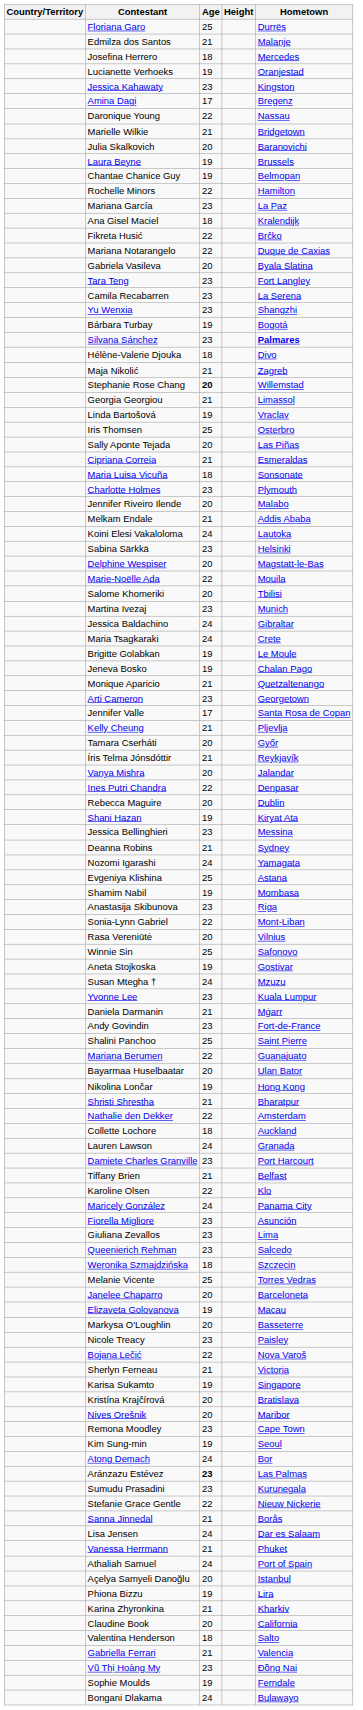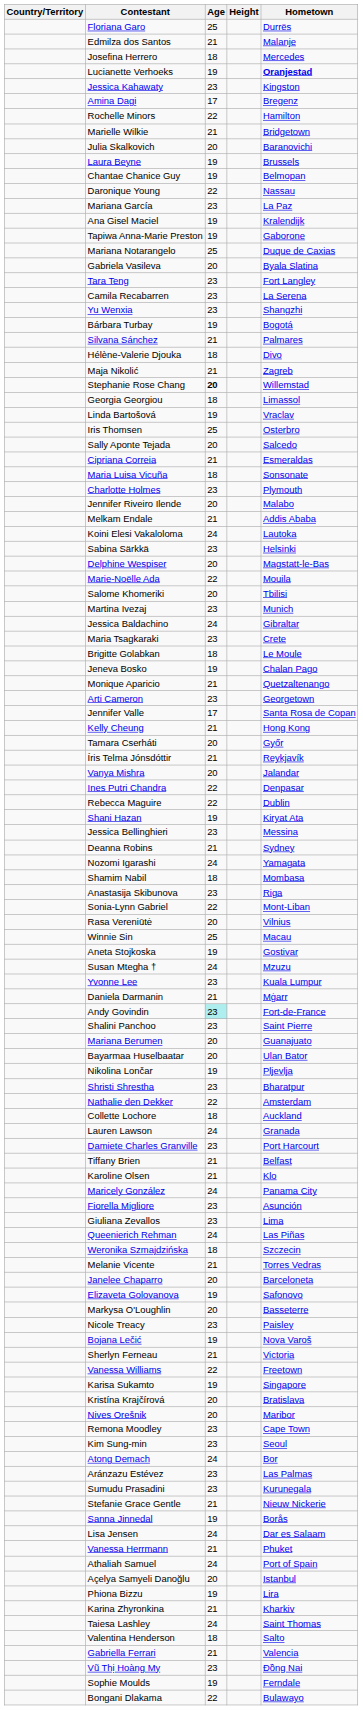 <table class="wikitable sortable" style="font-size: 95%" border="2">
 <tr>
 <th>Country/Territory</th>
 <th>Contestant</th>
 <th>Age</th>
 <th>Height</th>
 <th>Hometown</th>
 </tr>
 <tr>
 <td></td>
 <td><a href='#'>Floriana Garo</a></td>
 <td>25</td>
 <td></td>
 <td><a href='#'>Durrës</a></td>
 </tr>
 <tr>
 <td></td>
 <td>Edmilza dos Santos</td>
 <td>21</td>
 <td></td>
 <td><a href='#'>Malanje</a></td>
 </tr>
 <tr>
 <td></td>
 <td>Josefina Herrero</td>
 <td>18</td>
 <td></td>
 <td><a href='#'>Mercedes</a></td>
 </tr>
 <tr>
 <td></td>
 <td>Lucianette Verhoeks</td>
 <td>19</td>
 <td></td>
-<td><a href='#'>Oranjestad</a></td>
+<td><strong><a href='#'>Oranjestad</a></strong></td>
 </tr>
 <tr>
 <td></td>
 <td><a href='#'>Jessica Kahawaty</a></td>
 <td>23</td>
 <td></td>
 <td><a href='#'>Kingston</a></td>
 </tr>
 <tr>
 <td></td>
 <td><a href='#'>Amina Dagi</a></td>
 <td>17</td>
 <td></td>
 <td><a href='#'>Bregenz</a></td>
 </tr>
 <tr>
 <td></td>
-<td>Daronique Young</td>
+<td>Rochelle Minors</td>
 <td>22</td>
 <td></td>
-<td><a href='#'>Nassau</a></td>
+<td><a href='#'>Hamilton</a></td>
 </tr>
 <tr>
 <td></td>
 <td>Marielle Wilkie</td>
 <td>21</td>
 <td></td>
 <td><a href='#'>Bridgetown</a></td>
 </tr>
 <tr>
 <td></td>
 <td>Julia Skalkovich</td>
 <td>20</td>
 <td></td>
 <td><a href='#'>Baranovichi</a></td>
 </tr>
 <tr>
 <td></td>
 <td><a href='#'>Laura Beyne</a></td>
 <td>19</td>
 <td></td>
 <td><a href='#'>Brussels</a></td>
 </tr>
 <tr>
 <td></td>
 <td>Chantae Chanice Guy</td>
 <td>19</td>
 <td></td>
 <td><a href='#'>Belmopan</a></td>
 </tr>
 <tr>
 <td></td>
-<td>Rochelle Minors</td>
+<td>Daronique Young</td>
 <td>22</td>
 <td></td>
-<td><a href='#'>Hamilton</a></td>
+<td><a href='#'>Nassau</a></td>
 </tr>
 <tr>
 <td></td>
 <td>Mariana García</td>
 <td>23</td>
 <td></td>
 <td><a href='#'>La Paz</a></td>
 </tr>
 <tr>
 <td></td>
 <td>Ana Gisel Maciel</td>
-<td>18</td>
+<td>19</td>
 <td></td>
 <td><a href='#'>Kralendijk</a></td>
 </tr>
 <tr>
 <td></td>
-<td>Fikreta Husić</td>
-<td>22</td>
+<td>Tapiwa Anna-Marie Preston</td>
+<td>19</td>
 <td></td>
-<td><a href='#'>Brčko</a></td>
+<td><a href='#'>Gaborone</a></td>
 </tr>
 <tr>
 <td></td>
 <td>Mariana Notarangelo</td>
-<td>22</td>
+<td>25</td>
 <td></td>
 <td><a href='#'>Duque de Caxias</a></td>
 </tr>
 <tr>
 <td></td>
 <td>Gabriela Vasileva</td>
 <td>20</td>
 <td></td>
 <td><a href='#'>Byala Slatina</a></td>
 </tr>
 <tr>
 <td></td>
 <td><a href='#'>Tara Teng</a></td>
 <td>23</td>
 <td></td>
 <td><a href='#'>Fort Langley</a></td>
 </tr>
 <tr>
 <td></td>
 <td>Camila Recabarren</td>
 <td>23</td>
 <td></td>
 <td><a href='#'>La Serena</a></td>
 </tr>
 <tr>
 <td></td>
 <td><a href='#'>Yu Wenxia</a></td>
 <td>23</td>
 <td></td>
 <td><a href='#'>Shangzhi</a></td>
 </tr>
 <tr>
 <td></td>
 <td>Bárbara Turbay</td>
 <td>19</td>
 <td></td>
 <td><a href='#'>Bogotá</a></td>
 </tr>
 <tr>
 <td></td>
 <td><a href='#'>Silvana Sánchez</a></td>
-<td>23</td>
+<td>21</td>
 <td></td>
-<td><strong><a href='#'>Palmares</a></strong></td>
+<td><a href='#'>Palmares</a></td>
 </tr>
 <tr>
 <td></td>
 <td>Hélène-Valerie Djouka</td>
 <td>18</td>
 <td></td>
 <td><a href='#'>Divo</a></td>
 </tr>
 <tr>
 <td></td>
 <td>Maja Nikolić</td>
 <td>21</td>
 <td></td>
 <td><a href='#'>Zagreb</a></td>
 </tr>
 <tr>
 <td></td>
 <td>Stephanie Rose Chang</td>
 <td><strong>20</strong></td>
 <td></td>
 <td><a href='#'>Willemstad</a></td>
 </tr>
 <tr>
 <td></td>
 <td>Georgia Georgiou</td>
-<td>21</td>
+<td>18</td>
 <td></td>
 <td><a href='#'>Limassol</a></td>
 </tr>
 <tr>
 <td></td>
 <td>Linda Bartošová</td>
 <td>19</td>
 <td></td>
 <td><a href='#'>Vraclav</a></td>
 </tr>
 <tr>
 <td></td>
 <td>Iris Thomsen</td>
 <td>25</td>
 <td></td>
 <td><a href='#'>Osterbro</a></td>
 </tr>
 <tr>
 <td></td>
 <td>Sally Aponte Tejada</td>
 <td>20</td>
 <td></td>
-<td><a href='#'>Las Piñas</a></td>
+<td><a href='#'>Salcedo</a></td>
 </tr>
 <tr>
 <td></td>
 <td><a href='#'>Cipriana Correia</a></td>
 <td>21</td>
 <td></td>
 <td><a href='#'>Esmeraldas</a></td>
 </tr>
 <tr>
 <td></td>
 <td><a href='#'>Maria Luisa Vicuña</a></td>
 <td>18</td>
 <td></td>
 <td><a href='#'>Sonsonate</a></td>
 </tr>
 <tr>
 <td></td>
 <td><a href='#'>Charlotte Holmes</a></td>
 <td>23</td>
 <td></td>
 <td><a href='#'>Plymouth</a></td>
 </tr>
 <tr>
 <td></td>
 <td>Jennifer Riveiro Ilende</td>
 <td>20</td>
 <td></td>
 <td><a href='#'>Malabo</a></td>
 </tr>
 <tr>
 <td></td>
 <td>Melkam Endale</td>
 <td>21</td>
 <td></td>
 <td><a href='#'>Addis Ababa</a></td>
 </tr>
 <tr>
 <td></td>
 <td>Koini Elesi Vakaloloma</td>
 <td>24</td>
 <td></td>
 <td><a href='#'>Lautoka</a></td>
 </tr>
 <tr>
 <td></td>
 <td>Sabina Särkkä</td>
 <td>23</td>
 <td></td>
 <td><a href='#'>Helsinki</a></td>
 </tr>
 <tr>
 <td></td>
 <td><a href='#'>Delphine Wespiser</a></td>
 <td>20</td>
 <td></td>
 <td><a href='#'>Magstatt-le-Bas</a></td>
 </tr>
 <tr>
 <td></td>
 <td><a href='#'>Marie-Noëlle Ada</a></td>
 <td>22</td>
 <td></td>
 <td><a href='#'>Mouila</a></td>
 </tr>
 <tr>
 <td></td>
 <td>Salome Khomeriki</td>
 <td>20</td>
 <td></td>
 <td><a href='#'>Tbilisi</a></td>
 </tr>
 <tr>
 <td></td>
 <td>Martina Ivezaj</td>
 <td>23</td>
 <td></td>
 <td><a href='#'>Munich</a></td>
 </tr>
 <tr>
 <td></td>
 <td>Jessica Baldachino</td>
 <td>24</td>
 <td></td>
 <td><a href='#'>Gibraltar</a></td>
 </tr>
 <tr>
 <td></td>
 <td>Maria Tsagkaraki</td>
-<td>24</td>
+<td>23</td>
 <td></td>
 <td><a href='#'>Crete</a></td>
 </tr>
 <tr>
 <td></td>
 <td>Brigitte Golabkan</td>
-<td>19</td>
+<td>18</td>
 <td></td>
 <td><a href='#'>Le Moule</a></td>
 </tr>
 <tr>
 <td></td>
 <td>Jeneva Bosko</td>
 <td>19</td>
 <td></td>
 <td><a href='#'>Chalan Pago</a></td>
 </tr>
 <tr>
 <td></td>
 <td>Monique Aparicio</td>
 <td>21</td>
 <td></td>
 <td><a href='#'>Quetzaltenango</a></td>
 </tr>
 <tr>
 <td></td>
 <td><a href='#'>Arti Cameron</a></td>
 <td>23</td>
 <td></td>
 <td><a href='#'>Georgetown</a></td>
 </tr>
 <tr>
 <td></td>
 <td>Jennifer Valle</td>
 <td>17</td>
 <td></td>
 <td><a href='#'>Santa Rosa de Copan</a></td>
 </tr>
 <tr>
 <td></td>
 <td><a href='#'>Kelly Cheung</a></td>
 <td>21</td>
 <td></td>
-<td><a href='#'>Pljevlja</a></td>
+<td><a href='#'>Hong Kong</a></td>
 </tr>
 <tr>
 <td></td>
 <td>Tamara Cserháti</td>
 <td>20</td>
 <td></td>
 <td><a href='#'>Győr</a></td>
 </tr>
 <tr>
 <td></td>
 <td>Íris Telma Jónsdóttir</td>
 <td>21</td>
 <td></td>
 <td><a href='#'>Reykjavík</a></td>
 </tr>
 <tr>
 <td></td>
 <td><a href='#'>Vanya Mishra</a></td>
 <td>20</td>
 <td></td>
 <td><a href='#'>Jalandar</a></td>
 </tr>
 <tr>
 <td></td>
 <td><a href='#'>Ines Putri Chandra</a></td>
 <td>22</td>
 <td></td>
 <td><a href='#'>Denpasar</a></td>
 </tr>
 <tr>
 <td></td>
 <td>Rebecca Maguire</td>
-<td>20</td>
+<td>22</td>
 <td></td>
 <td><a href='#'>Dublin</a></td>
 </tr>
 <tr>
 <td></td>
 <td><a href='#'>Shani Hazan</a></td>
 <td>19</td>
 <td></td>
 <td><a href='#'>Kiryat Ata</a></td>
 </tr>
 <tr>
 <td></td>
 <td>Jessica Bellinghieri</td>
 <td>23</td>
 <td></td>
 <td><a href='#'>Messina</a></td>
 </tr>
 <tr>
 <td></td>
 <td>Deanna Robins</td>
 <td>21</td>
 <td></td>
 <td><a href='#'>Sydney</a></td>
 </tr>
 <tr>
 <td></td>
 <td>Nozomi Igarashi</td>
 <td>24</td>
 <td></td>
 <td><a href='#'>Yamagata</a></td>
 </tr>
 <tr>
 <td></td>
-<td>Evgeniya Klishina</td>
-<td>25</td>
-<td></td>
-<td><a href='#'>Astana</a></td>
-</tr>
-<tr>
-<td></td>
 <td>Shamim Nabil</td>
-<td>19</td>
+<td>18</td>
 <td></td>
 <td><a href='#'>Mombasa</a></td>
 </tr>
 <tr>
 <td></td>
 <td>Anastasija Skibunova</td>
 <td>23</td>
 <td></td>
 <td><a href='#'>Riga</a></td>
 </tr>
 <tr>
 <td></td>
 <td>Sonia-Lynn Gabriel</td>
 <td>22</td>
 <td></td>
 <td><a href='#'>Mont-Liban</a></td>
 </tr>
 <tr>
 <td></td>
 <td>Rasa Vereniūtė</td>
 <td>20</td>
 <td></td>
 <td><a href='#'>Vilnius</a></td>
 </tr>
 <tr>
 <td></td>
 <td>Winnie Sin</td>
 <td>25</td>
 <td></td>
-<td><a href='#'>Safonovo</a></td>
+<td><a href='#'>Macau</a></td>
 </tr>
 <tr>
 <td></td>
 <td>Aneta Stojkoska</td>
 <td>19</td>
 <td></td>
 <td><a href='#'>Gostivar</a></td>
 </tr>
 <tr>
 <td></td>
 <td>Susan Mtegha †</td>
 <td>24</td>
 <td></td>
 <td><a href='#'>Mzuzu</a></td>
 </tr>
 <tr>
 <td></td>
 <td><a href='#'>Yvonne Lee</a></td>
 <td>23</td>
 <td></td>
 <td><a href='#'>Kuala Lumpur</a></td>
 </tr>
 <tr>
 <td></td>
 <td>Daniela Darmanin</td>
 <td>21</td>
 <td></td>
 <td><a href='#'>Mġarr</a></td>
 </tr>
 <tr>
 <td></td>
 <td>Andy Govindin</td>
-<td>23</td>
+<td style="background: paleturquoise;">23</td>
 <td></td>
 <td><a href='#'>Fort-de-France</a></td>
 </tr>
 <tr>
 <td></td>
 <td>Shalini Panchoo</td>
-<td>25</td>
+<td>23</td>
 <td></td>
 <td><a href='#'>Saint Pierre</a></td>
 </tr>
 <tr>
 <td></td>
 <td><a href='#'>Mariana Berumen</a></td>
-<td>22</td>
+<td>20</td>
 <td></td>
 <td><a href='#'>Guanajuato</a></td>
 </tr>
 <tr>
 <td></td>
 <td>Bayarmaa Huselbaatar</td>
 <td>20</td>
 <td></td>
 <td><a href='#'>Ulan Bator</a></td>
 </tr>
 <tr>
 <td></td>
 <td>Nikolina Lončar</td>
 <td>19</td>
 <td></td>
-<td><a href='#'>Hong Kong</a></td>
+<td><a href='#'>Pljevlja</a></td>
 </tr>
 <tr>
 <td></td>
 <td><a href='#'>Shristi Shrestha</a></td>
-<td>21</td>
+<td>23</td>
 <td></td>
 <td><a href='#'>Bharatpur</a></td>
 </tr>
 <tr>
 <td></td>
 <td><a href='#'>Nathalie den Dekker</a></td>
 <td>22</td>
 <td></td>
 <td><a href='#'>Amsterdam</a></td>
 </tr>
 <tr>
 <td></td>
 <td>Collette Lochore</td>
 <td>18</td>
 <td></td>
 <td><a href='#'>Auckland</a></td>
 </tr>
 <tr>
 <td></td>
 <td>Lauren Lawson</td>
 <td>24</td>
 <td></td>
 <td><a href='#'>Granada</a></td>
 </tr>
 <tr>
 <td></td>
 <td><a href='#'>Damiete Charles Granville</a></td>
 <td>23</td>
 <td></td>
 <td><a href='#'>Port Harcourt</a></td>
 </tr>
 <tr>
 <td></td>
 <td>Tiffany Brien</td>
 <td>21</td>
 <td></td>
 <td><a href='#'>Belfast</a></td>
 </tr>
 <tr>
 <td></td>
 <td>Karoline Olsen</td>
-<td>22</td>
+<td>21</td>
 <td></td>
 <td><a href='#'>Klo</a></td>
 </tr>
 <tr>
 <td></td>
 <td><a href='#'>Maricely González</a></td>
 <td>24</td>
 <td></td>
 <td><a href='#'>Panama City</a></td>
 </tr>
 <tr>
 <td></td>
 <td><a href='#'>Fiorella Migliore</a></td>
 <td>23</td>
 <td></td>
 <td><a href='#'>Asunción</a></td>
 </tr>
 <tr>
 <td></td>
 <td>Giuliana Zevallos</td>
 <td>23</td>
 <td></td>
 <td><a href='#'>Lima</a></td>
 </tr>
 <tr>
 <td></td>
 <td><a href='#'>Queenierich Rehman</a></td>
-<td>23</td>
+<td>24</td>
 <td></td>
-<td><a href='#'>Salcedo</a></td>
+<td><a href='#'>Las Piñas</a></td>
 </tr>
 <tr>
 <td></td>
 <td><a href='#'>Weronika Szmajdzińska</a></td>
 <td>18</td>
 <td></td>
 <td><a href='#'>Szczecin</a></td>
 </tr>
 <tr>
 <td></td>
 <td>Melanie Vicente</td>
-<td>25</td>
+<td>21</td>
 <td></td>
 <td><a href='#'>Torres Vedras</a></td>
 </tr>
 <tr>
 <td></td>
 <td><a href='#'>Janelee Chaparro</a></td>
 <td>20</td>
 <td></td>
 <td><a href='#'>Barceloneta</a></td>
 </tr>
 <tr>
 <td></td>
 <td><a href='#'>Elizaveta Golovanova</a></td>
 <td>19</td>
 <td></td>
-<td><a href='#'>Macau</a></td>
+<td><a href='#'>Safonovo</a></td>
 </tr>
 <tr>
 <td></td>
 <td>Markysa O'Loughlin</td>
 <td>20</td>
 <td></td>
 <td><a href='#'>Basseterre</a></td>
 </tr>
 <tr>
 <td></td>
 <td>Nicole Treacy</td>
 <td>23</td>
 <td></td>
 <td><a href='#'>Paisley</a></td>
 </tr>
 <tr>
 <td></td>
 <td><a href='#'>Bojana Lečić</a></td>
-<td>22</td>
+<td>19</td>
 <td></td>
 <td><a href='#'>Nova Varoš</a></td>
 </tr>
 <tr>
 <td></td>
 <td>Sherlyn Ferneau</td>
 <td>21</td>
 <td></td>
 <td><a href='#'>Victoria</a></td>
+</tr>
+<tr>
+<td></td>
+<td><a href='#'>Vanessa Williams</a></td>
+<td>22</td>
+<td></td>
+<td><a href='#'>Freetown</a></td>
 </tr>
 <tr>
 <td></td>
 <td>Karisa Sukamto</td>
 <td>19</td>
 <td></td>
 <td><a href='#'>Singapore</a></td>
 </tr>
 <tr>
 <td></td>
 <td>Kristína Krajčírová</td>
 <td>20</td>
 <td></td>
 <td><a href='#'>Bratislava</a></td>
 </tr>
 <tr>
 <td></td>
 <td><a href='#'>Nives Orešnik</a></td>
 <td>20</td>
 <td></td>
 <td><a href='#'>Maribor</a></td>
 </tr>
 <tr>
 <td></td>
 <td>Remona Moodley</td>
 <td>23</td>
 <td></td>
 <td><a href='#'>Cape Town</a></td>
 </tr>
 <tr>
 <td></td>
 <td>Kim Sung-min</td>
-<td>19</td>
+<td>23</td>
 <td></td>
 <td><a href='#'>Seoul</a></td>
 </tr>
 <tr>
 <td></td>
 <td><a href='#'>Atong Demach</a></td>
 <td>24</td>
 <td></td>
 <td><a href='#'>Bor</a></td>
 </tr>
 <tr>
 <td></td>
 <td>Aránzazu Estévez</td>
-<td><strong>23</strong></td>
+<td>23</td>
 <td></td>
 <td><a href='#'>Las Palmas</a></td>
 </tr>
 <tr>
 <td></td>
 <td>Sumudu Prasadini</td>
 <td>23</td>
 <td></td>
 <td><a href='#'>Kurunegala</a></td>
 </tr>
 <tr>
 <td></td>
 <td>Stefanie Grace Gentle</td>
-<td>22</td>
+<td>21</td>
 <td></td>
 <td><a href='#'>Nieuw Nickerie</a></td>
 </tr>
 <tr>
 <td></td>
 <td><a href='#'>Sanna Jinnedal</a></td>
-<td>21</td>
+<td>19</td>
 <td></td>
 <td><a href='#'>Borås</a></td>
 </tr>
 <tr>
 <td></td>
 <td>Lisa Jensen</td>
 <td>24</td>
 <td></td>
 <td><a href='#'>Dar es Salaam</a></td>
 </tr>
 <tr>
 <td></td>
 <td><a href='#'>Vanessa Herrmann</a></td>
 <td>21</td>
 <td></td>
 <td><a href='#'>Phuket</a></td>
 </tr>
 <tr>
 <td></td>
 <td>Athaliah Samuel</td>
 <td>24</td>
 <td></td>
 <td><a href='#'>Port of Spain</a></td>
 </tr>
 <tr>
 <td></td>
 <td>Açelya Samyeli Danoğlu</td>
 <td>20</td>
 <td></td>
 <td><a href='#'>Istanbul</a></td>
 </tr>
 <tr>
 <td></td>
 <td>Phiona Bizzu</td>
 <td>19</td>
 <td></td>
 <td><a href='#'>Lira</a></td>
 </tr>
 <tr>
 <td></td>
 <td>Karina Zhyronkina</td>
 <td>21</td>
 <td></td>
 <td><a href='#'>Kharkiv</a></td>
 </tr>
 <tr>
 <td></td>
-<td>Claudine Book</td>
-<td>20</td>
+<td>Taiesa Lashley</td>
+<td>24</td>
 <td></td>
-<td><a href='#'>California</a></td>
+<td><a href='#'>Saint Thomas</a></td>
 </tr>
 <tr>
 <td></td>
 <td>Valentina Henderson</td>
 <td>18</td>
 <td></td>
 <td><a href='#'>Salto</a></td>
 </tr>
 <tr>
 <td></td>
 <td><a href='#'>Gabriella Ferrari</a></td>
 <td>21</td>
 <td></td>
 <td><a href='#'>Valencia</a></td>
 </tr>
 <tr>
 <td></td>
 <td><a href='#'>Vũ Thị Hoàng My</a></td>
 <td>23</td>
 <td></td>
 <td><a href='#'>Đồng Nai</a></td>
 </tr>
 <tr>
 <td></td>
 <td>Sophie Moulds</td>
 <td>19</td>
 <td></td>
 <td><a href='#'>Ferndale</a></td>
 </tr>
 <tr>
 <td></td>
 <td>Bongani Dlakama</td>
-<td>24</td>
+<td>22</td>
 <td></td>
 <td><a href='#'>Bulawayo</a></td>
 </tr>
 </table>
